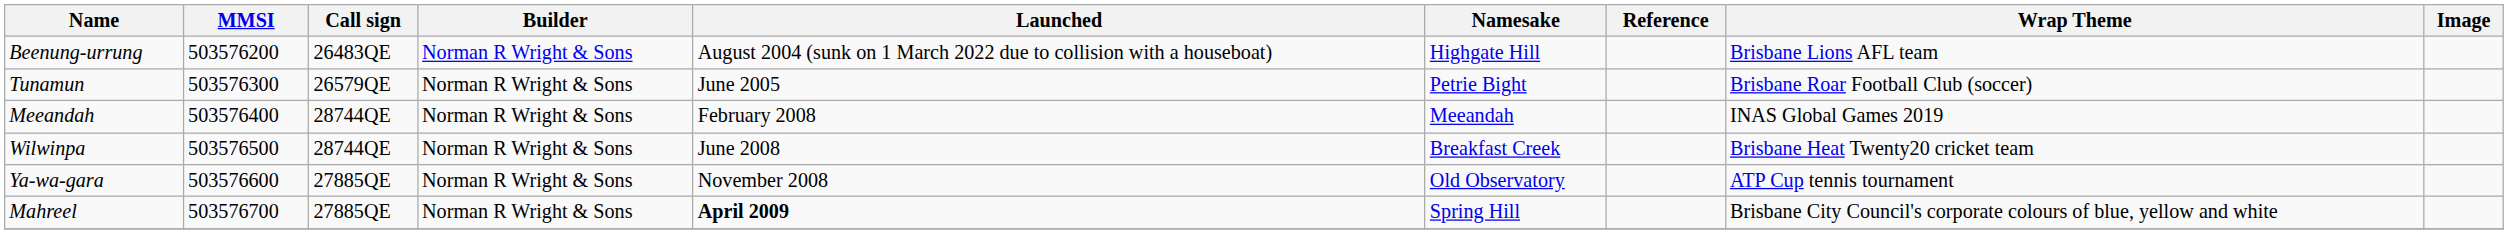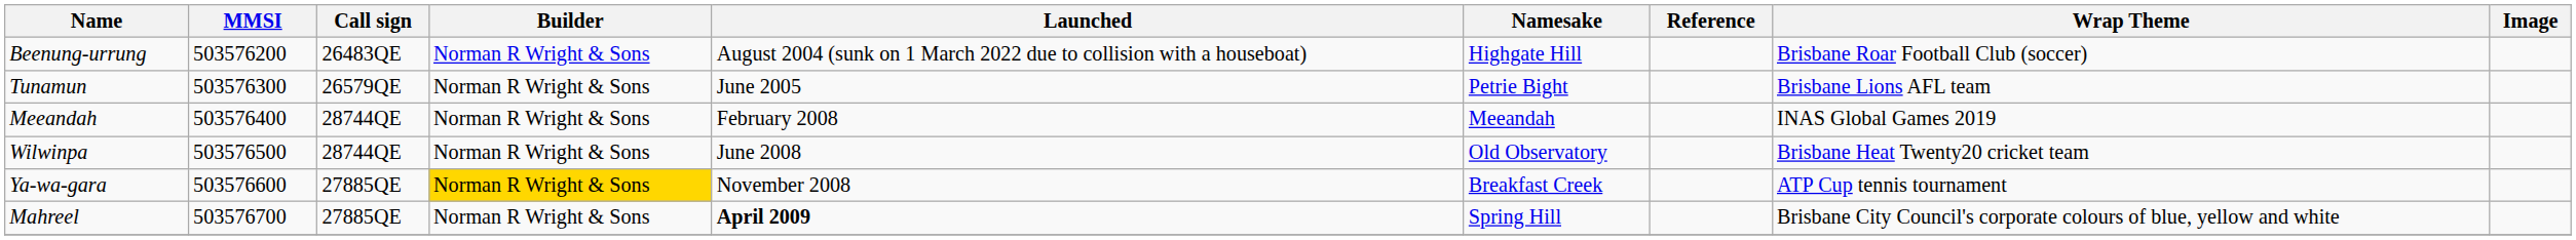 <table class="wikitable sortable" style="width: 100%">
 <tr>
 <th>Name</th>
 <th><a href='#'>MMSI</a></th>
 <th>Call sign</th>
 <th>Builder</th>
 <th>Launched</th>
 <th>Namesake</th>
 <th>Reference</th>
 <th>Wrap Theme</th>
 <th>Image</th>
 </tr>
 <tr>
 <td><em>Beenung-urrung</em></td>
 <td>503576200</td>
 <td>26483QE</td>
 <td><a href='#'>Norman R Wright & Sons</a></td>
 <td>August 2004 (sunk on 1 March 2022 due to collision with a houseboat)</td>
 <td><a href='#'>Highgate Hill</a></td>
 <td></td>
-<td><a href='#'>Brisbane Lions</a> AFL team</td>
+<td><a href='#'>Brisbane Roar</a> Football Club (soccer)</td>
 <td></td>
 </tr>
 <tr>
 <td><em>Tunamun</em></td>
 <td>503576300</td>
 <td>26579QE</td>
 <td>Norman R Wright & Sons</td>
 <td>June 2005</td>
 <td><a href='#'>Petrie Bight</a></td>
 <td></td>
-<td><a href='#'>Brisbane Roar</a> Football Club (soccer)</td>
+<td><a href='#'>Brisbane Lions</a> AFL team</td>
 <td></td>
 </tr>
 <tr>
 <td><em>Meeandah</em></td>
 <td>503576400</td>
 <td>28744QE</td>
 <td>Norman R Wright & Sons</td>
 <td>February 2008</td>
 <td><a href='#'>Meeandah</a></td>
 <td></td>
 <td>INAS Global Games 2019</td>
 <td></td>
 </tr>
 <tr>
 <td><em>Wilwinpa</em></td>
 <td>503576500</td>
 <td>28744QE</td>
 <td>Norman R Wright & Sons</td>
 <td>June 2008</td>
-<td><a href='#'>Breakfast Creek</a></td>
+<td><a href='#'>Old Observatory</a></td>
 <td></td>
 <td><a href='#'>Brisbane Heat</a> Twenty20 cricket team</td>
 <td></td>
 </tr>
 <tr>
 <td><em>Ya-wa-gara</em></td>
 <td>503576600</td>
 <td>27885QE</td>
-<td>Norman R Wright & Sons</td>
+<td style="background: gold;">Norman R Wright & Sons</td>
 <td>November 2008</td>
-<td><a href='#'>Old Observatory</a></td>
+<td><a href='#'>Breakfast Creek</a></td>
 <td></td>
 <td><a href='#'>ATP Cup</a> tennis tournament</td>
 <td></td>
 </tr>
 <tr>
 <td><em>Mahreel</em></td>
 <td>503576700</td>
 <td>27885QE</td>
 <td>Norman R Wright & Sons</td>
 <td><strong>April 2009</strong></td>
 <td><a href='#'>Spring Hill</a></td>
 <td></td>
 <td>Brisbane City Council's corporate colours of blue, yellow and white</td>
 <td></td>
 </tr>
 <tr>
 </tr>
 </table>
